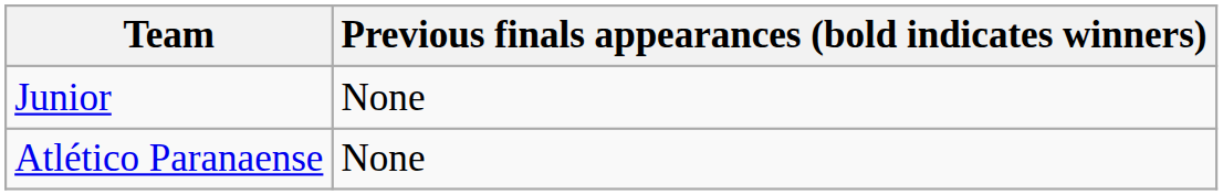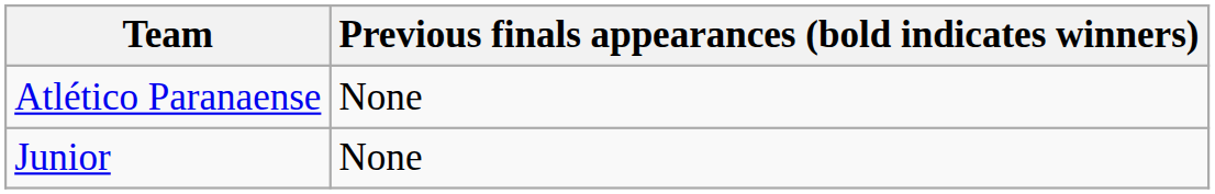 <table class="wikitable">
 <tr>
 <th>Team</th>
 <th>Previous finals appearances (bold indicates winners)</th>
 </tr>
 <tr>
+<td> <a href='#'>Atlético Paranaense</a></td>
+<td>None</td>
+</tr>
+<tr>
 <td> <a href='#'>Junior</a></td>
 <td>None</td>
 </tr>
-<tr>
-<td> <a href='#'>Atlético Paranaense</a></td>
-<td>None</td>
-</tr>
 </table>
